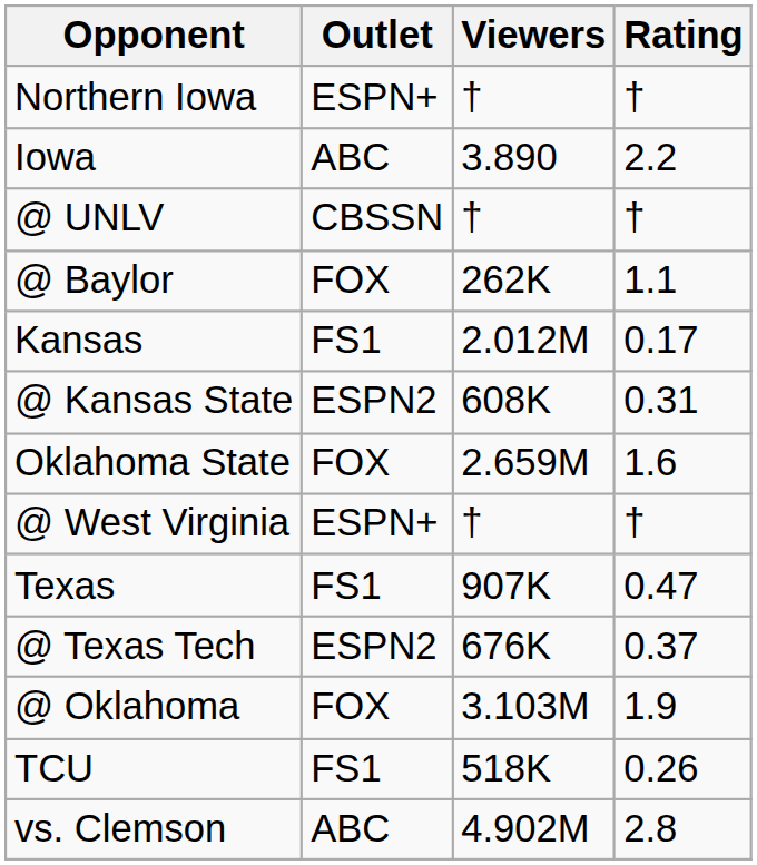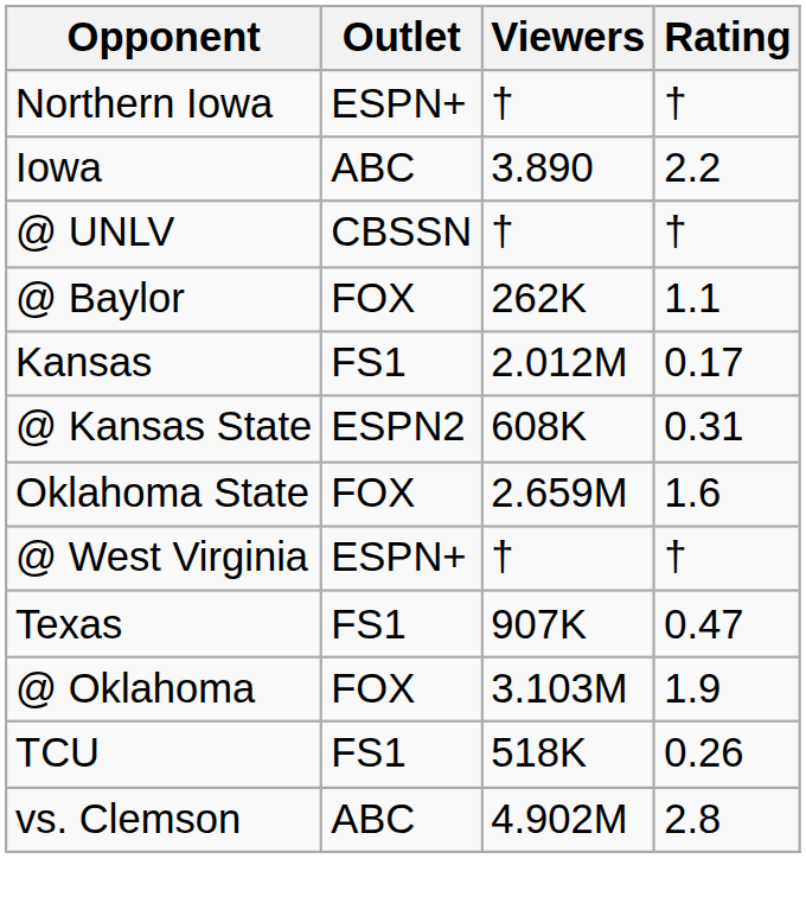 <table class="wikitable">
 <tr>
 <th>Opponent</th>
 <th>Outlet</th>
 <th>Viewers</th>
 <th>Rating</th>
 </tr>
 <tr>
 <td>Northern Iowa</td>
 <td>ESPN+</td>
 <td>†</td>
 <td>†</td>
 </tr>
 <tr>
 <td>Iowa</td>
 <td>ABC</td>
 <td>3.890</td>
 <td>2.2</td>
 </tr>
 <tr>
 <td>@ UNLV</td>
 <td>CBSSN</td>
 <td>†</td>
 <td>†</td>
 </tr>
 <tr>
 <td>@ Baylor</td>
 <td>FOX</td>
 <td>262K</td>
 <td>1.1</td>
 </tr>
 <tr>
 <td>Kansas</td>
 <td>FS1</td>
 <td>2.012M</td>
 <td>0.17</td>
 </tr>
 <tr>
 <td>@ Kansas State</td>
 <td>ESPN2</td>
 <td>608K</td>
 <td>0.31</td>
 </tr>
 <tr>
 <td>Oklahoma State</td>
 <td>FOX</td>
 <td>2.659M</td>
 <td>1.6</td>
 </tr>
 <tr>
 <td>@ West Virginia</td>
 <td>ESPN+</td>
 <td>†</td>
 <td>†</td>
 </tr>
 <tr>
 <td>Texas</td>
 <td>FS1</td>
 <td>907K</td>
 <td>0.47</td>
 </tr>
 <tr>
-<td>@ Texas Tech</td>
-<td>ESPN2</td>
-<td>676K</td>
-<td>0.37</td>
-</tr>
-<tr>
 <td>@ Oklahoma</td>
 <td>FOX</td>
 <td>3.103M</td>
 <td>1.9</td>
 </tr>
 <tr>
 <td>TCU</td>
 <td>FS1</td>
 <td>518K</td>
 <td>0.26</td>
 </tr>
 <tr>
 <td>vs. Clemson</td>
 <td>ABC</td>
 <td>4.902M</td>
 <td>2.8</td>
 </tr>
 </table>
